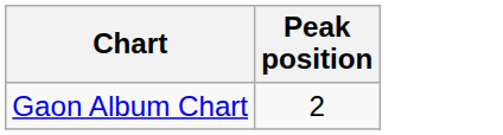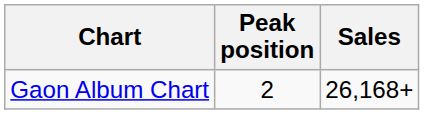 <table class="wikitable sortable plainrowheaders">
 <tr>
 <th scope="col">Chart</th>
 <th scope="col">Peak<br>position</th>
+<th scope="col">Sales</th>
 </tr>
 <tr>
 <td style="text-align:center"><a href='#'>Gaon Album Chart</a></td>
 <td style="text-align:center">2</td>
+<td style="text-align:center">26,168+</td>
 </tr>
 </table>
